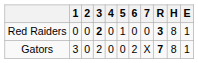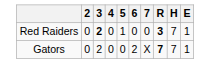 <table align = right border="2" cellpadding="4" cellspacing="0" style="margin: 1em 1em 1em 1em; background: #F9F9F9; border: 1px #aaa solid; border-collapse: collapse;">
 <tr align=center style="background: #F2F2F2;">
 <th></th>
-<th>1</th>
 <th>2</th>
 <th>3</th>
 <th>4</th>
 <th>5</th>
 <th>6</th>
 <th>7</th>
 <th>R</th>
 <th>H</th>
 <th>E</th>
 </tr>
 <tr align=center>
 <td>Red Raiders</td>
 <td>0</td>
-<td>0</td>
 <td><strong>2</strong></td>
 <td>0</td>
 <td>1</td>
 <td>0</td>
 <td>0</td>
 <td><strong>3</strong></td>
-<td>8</td>
+<td>7</td>
 <td>1</td>
 </tr>
 <tr align=center>
 <td>Gators</td>
-<td>3</td>
 <td>0</td>
 <td>2</td>
 <td>0</td>
 <td>0</td>
 <td>2</td>
 <td>X</td>
 <td><strong>7</strong></td>
-<td>8</td>
+<td>7</td>
 <td>1</td>
 </tr>
 </table>
